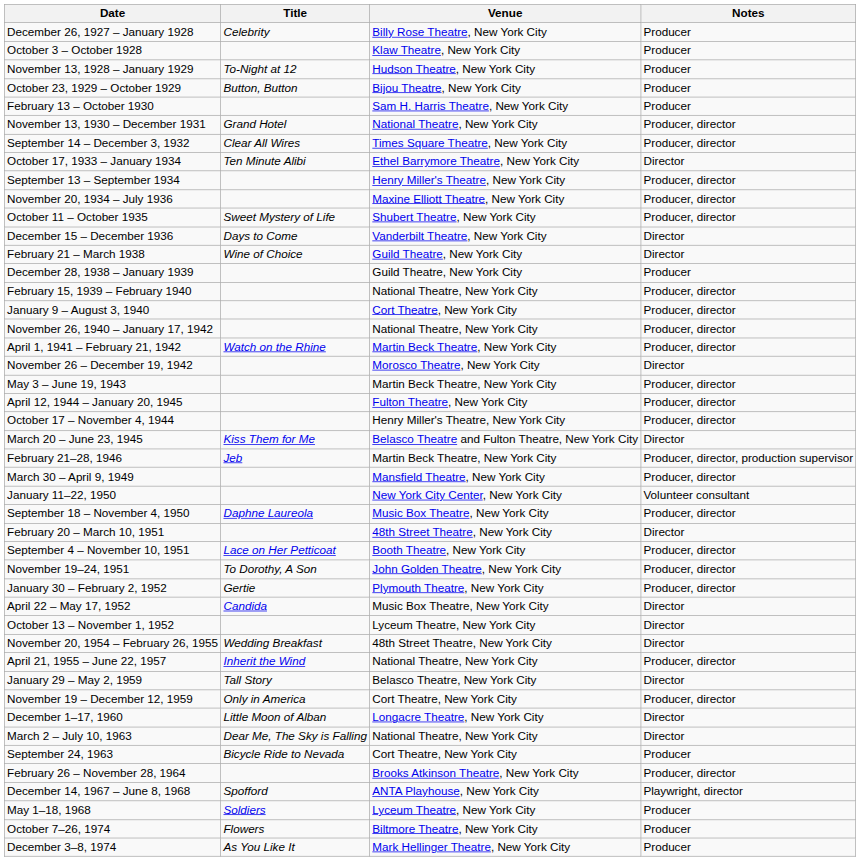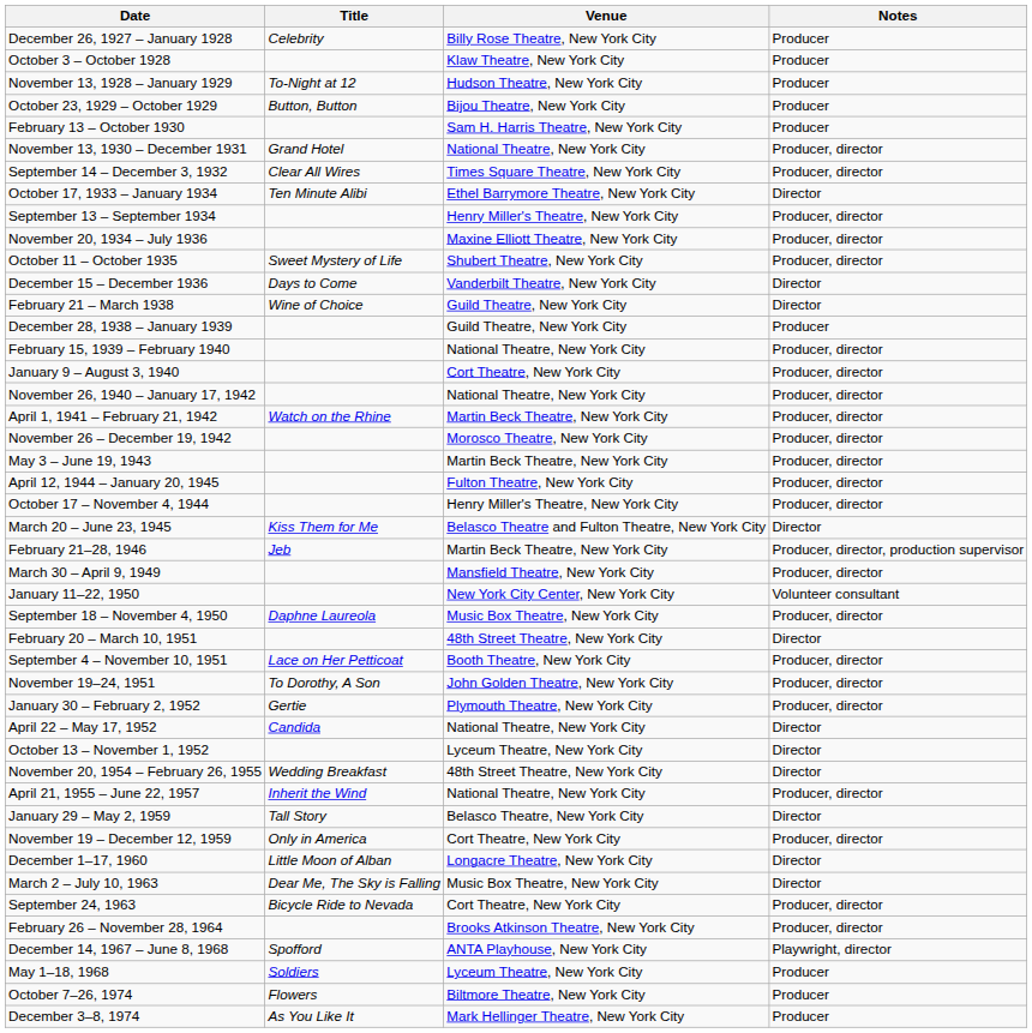 <table class="wikitable sortable">
 <tr>
 <th class="unsortable">Date</th>
 <th>Title</th>
 <th class="unsortable">Venue</th>
 <th class="unsortable">Notes</th>
 </tr>
 <tr>
 <td>December 26, 1927 – January 1928</td>
 <td><em>Celebrity</em></td>
 <td><a href='#'>Billy Rose Theatre</a>, New York City</td>
 <td>Producer</td>
 </tr>
 <tr>
 <td>October 3 – October 1928</td>
 <td><em></em></td>
 <td><a href='#'>Klaw Theatre</a>, New York City</td>
 <td>Producer</td>
 </tr>
 <tr>
 <td>November 13, 1928 – January 1929</td>
 <td><em>To-Night at 12</em></td>
 <td><a href='#'>Hudson Theatre</a>, New York City</td>
 <td>Producer</td>
 </tr>
 <tr>
 <td>October 23, 1929 – October 1929</td>
 <td><em>Button, Button</em></td>
 <td><a href='#'>Bijou Theatre</a>, New York City</td>
 <td>Producer</td>
 </tr>
 <tr>
 <td>February 13 – October 1930</td>
 <td><em></em></td>
 <td><a href='#'>Sam H. Harris Theatre</a>, New York City</td>
 <td>Producer</td>
 </tr>
 <tr>
 <td>November 13, 1930 – December 1931</td>
 <td><em>Grand Hotel</em></td>
 <td><a href='#'>National Theatre</a>, New York City</td>
 <td>Producer, director</td>
 </tr>
 <tr>
 <td>September 14 – December 3, 1932</td>
 <td><em>Clear All Wires</em></td>
 <td><a href='#'>Times Square Theatre</a>, New York City</td>
 <td>Producer, director</td>
 </tr>
 <tr>
 <td>October 17, 1933 – January 1934</td>
 <td><em>Ten Minute Alibi</em></td>
 <td><a href='#'>Ethel Barrymore Theatre</a>, New York City</td>
 <td>Director</td>
 </tr>
 <tr>
 <td>September 13 – September 1934</td>
 <td><em></em></td>
 <td><a href='#'>Henry Miller's Theatre</a>, New York City</td>
 <td>Producer, director</td>
 </tr>
 <tr>
 <td>November 20, 1934 – July 1936</td>
 <td><em></em></td>
 <td><a href='#'>Maxine Elliott Theatre</a>, New York City</td>
 <td>Producer, director</td>
 </tr>
 <tr>
 <td>October 11 – October 1935</td>
 <td><em>Sweet Mystery of Life</em></td>
 <td><a href='#'>Shubert Theatre</a>, New York City</td>
 <td>Producer, director</td>
 </tr>
 <tr>
 <td>December 15 – December 1936</td>
 <td><em>Days to Come</em></td>
 <td><a href='#'>Vanderbilt Theatre</a>, New York City</td>
 <td>Director</td>
 </tr>
 <tr>
 <td>February 21 – March 1938</td>
 <td><em>Wine of Choice</em></td>
 <td><a href='#'>Guild Theatre</a>, New York City</td>
 <td>Director</td>
 </tr>
 <tr>
 <td>December 28, 1938 – January 1939</td>
 <td><em></em></td>
 <td>Guild Theatre, New York City</td>
 <td>Producer</td>
 </tr>
 <tr>
 <td>February 15, 1939 – February 1940</td>
 <td><em></em></td>
 <td>National Theatre, New York City</td>
 <td>Producer, director</td>
 </tr>
 <tr>
 <td>January 9 – August 3, 1940</td>
 <td><em></em></td>
 <td><a href='#'>Cort Theatre</a>, New York City</td>
 <td>Producer, director</td>
 </tr>
 <tr>
 <td>November 26, 1940 – January 17, 1942</td>
 <td><em></em></td>
 <td>National Theatre, New York City</td>
 <td>Producer, director</td>
 </tr>
 <tr>
 <td>April 1, 1941 – February 21, 1942</td>
 <td><em><a href='#'>Watch on the Rhine</a></em></td>
 <td><a href='#'>Martin Beck Theatre</a>, New York City</td>
 <td>Producer, director</td>
 </tr>
 <tr>
 <td>November 26 – December 19, 1942</td>
 <td><em></em></td>
 <td><a href='#'>Morosco Theatre</a>, New York City</td>
-<td>Director</td>
+<td>Producer, director</td>
 </tr>
 <tr>
 <td>May 3 – June 19, 1943</td>
 <td><em></em></td>
 <td>Martin Beck Theatre, New York City</td>
 <td>Producer, director</td>
 </tr>
 <tr>
 <td>April 12, 1944 – January 20, 1945</td>
 <td><em></em></td>
 <td><a href='#'>Fulton Theatre</a>, New York City</td>
 <td>Producer, director</td>
 </tr>
 <tr>
 <td>October 17 – November 4, 1944</td>
 <td><em></em></td>
 <td>Henry Miller's Theatre, New York City</td>
 <td>Producer, director</td>
 </tr>
 <tr>
 <td>March 20 – June 23, 1945</td>
 <td><em><a href='#'>Kiss Them for Me</a></em></td>
 <td><a href='#'>Belasco Theatre</a> and Fulton Theatre, New York City</td>
 <td>Director</td>
 </tr>
 <tr>
 <td>February 21–28, 1946</td>
 <td><em><a href='#'>Jeb</a></em></td>
 <td>Martin Beck Theatre, New York City</td>
 <td>Producer, director, production supervisor</td>
 </tr>
 <tr>
 <td>March 30 – April 9, 1949</td>
 <td><em></em></td>
 <td><a href='#'>Mansfield Theatre</a>, New York City</td>
 <td>Producer, director</td>
 </tr>
 <tr>
 <td>January 11–22, 1950</td>
 <td><em></em></td>
 <td><a href='#'>New York City Center</a>, New York City</td>
 <td>Volunteer consultant</td>
 </tr>
 <tr>
 <td>September 18 – November 4, 1950</td>
 <td><em><a href='#'>Daphne Laureola</a></em></td>
 <td><a href='#'>Music Box Theatre</a>, New York City</td>
 <td>Producer, director</td>
 </tr>
 <tr>
 <td>February 20 – March 10, 1951</td>
 <td><em></em></td>
 <td><a href='#'>48th Street Theatre</a>, New York City</td>
 <td>Director</td>
 </tr>
 <tr>
 <td>September 4 – November 10, 1951</td>
 <td><em><a href='#'>Lace on Her Petticoat</a></em></td>
 <td><a href='#'>Booth Theatre</a>, New York City</td>
 <td>Producer, director</td>
 </tr>
 <tr>
 <td>November 19–24, 1951</td>
 <td><em>To Dorothy, A Son</em></td>
 <td><a href='#'>John Golden Theatre</a>, New York City</td>
 <td>Producer, director</td>
 </tr>
 <tr>
 <td>January 30 – February 2, 1952</td>
 <td><em>Gertie</em></td>
 <td><a href='#'>Plymouth Theatre</a>, New York City</td>
 <td>Producer, director</td>
 </tr>
 <tr>
 <td>April 22 – May 17, 1952</td>
 <td><em><a href='#'>Candida</a></em></td>
-<td>Music Box Theatre, New York City</td>
+<td>National Theatre, New York City</td>
 <td>Director</td>
 </tr>
 <tr>
 <td>October 13 – November 1, 1952</td>
 <td><em></em></td>
 <td>Lyceum Theatre, New York City</td>
 <td>Director</td>
 </tr>
 <tr>
 <td>November 20, 1954 – February 26, 1955</td>
 <td><em>Wedding Breakfast</em></td>
 <td>48th Street Theatre, New York City</td>
 <td>Director</td>
 </tr>
 <tr>
 <td>April 21, 1955 – June 22, 1957</td>
 <td><em><a href='#'>Inherit the Wind</a></em></td>
 <td>National Theatre, New York City</td>
 <td>Producer, director</td>
 </tr>
 <tr>
 <td>January 29 – May 2, 1959</td>
 <td><em>Tall Story</em></td>
 <td>Belasco Theatre, New York City</td>
 <td>Director</td>
 </tr>
 <tr>
 <td>November 19 – December 12, 1959</td>
 <td><em>Only in America</em></td>
 <td>Cort Theatre, New York City</td>
 <td>Producer, director</td>
 </tr>
 <tr>
 <td>December 1–17, 1960</td>
 <td><em>Little Moon of Alban</em></td>
 <td><a href='#'>Longacre Theatre</a>, New York City</td>
 <td>Director</td>
 </tr>
 <tr>
 <td>March 2 – July 10, 1963</td>
 <td><em>Dear Me, The Sky is Falling</em></td>
-<td>National Theatre, New York City</td>
+<td>Music Box Theatre, New York City</td>
 <td>Director</td>
 </tr>
 <tr>
 <td>September 24, 1963</td>
 <td><em>Bicycle Ride to Nevada</em></td>
 <td>Cort Theatre, New York City</td>
-<td>Producer</td>
+<td>Producer, director</td>
 </tr>
 <tr>
 <td>February 26 – November 28, 1964</td>
 <td><em></em></td>
 <td><a href='#'>Brooks Atkinson Theatre</a>, New York City</td>
 <td>Producer, director</td>
 </tr>
 <tr>
 <td>December 14, 1967 – June 8, 1968</td>
 <td><em>Spofford</em></td>
 <td><a href='#'>ANTA Playhouse</a>, New York City</td>
 <td>Playwright, director</td>
 </tr>
 <tr>
 <td>May 1–18, 1968</td>
 <td><em><a href='#'>Soldiers</a></em></td>
 <td><a href='#'>Lyceum Theatre</a>, New York City</td>
 <td>Producer</td>
 </tr>
 <tr>
 <td>October 7–26, 1974</td>
 <td><em>Flowers</em></td>
 <td><a href='#'>Biltmore Theatre</a>, New York City</td>
 <td>Producer</td>
 </tr>
 <tr>
 <td>December 3–8, 1974</td>
 <td><em>As You Like It</em></td>
 <td><a href='#'>Mark Hellinger Theatre</a>, New York City</td>
 <td>Producer</td>
 </tr>
 </table>
